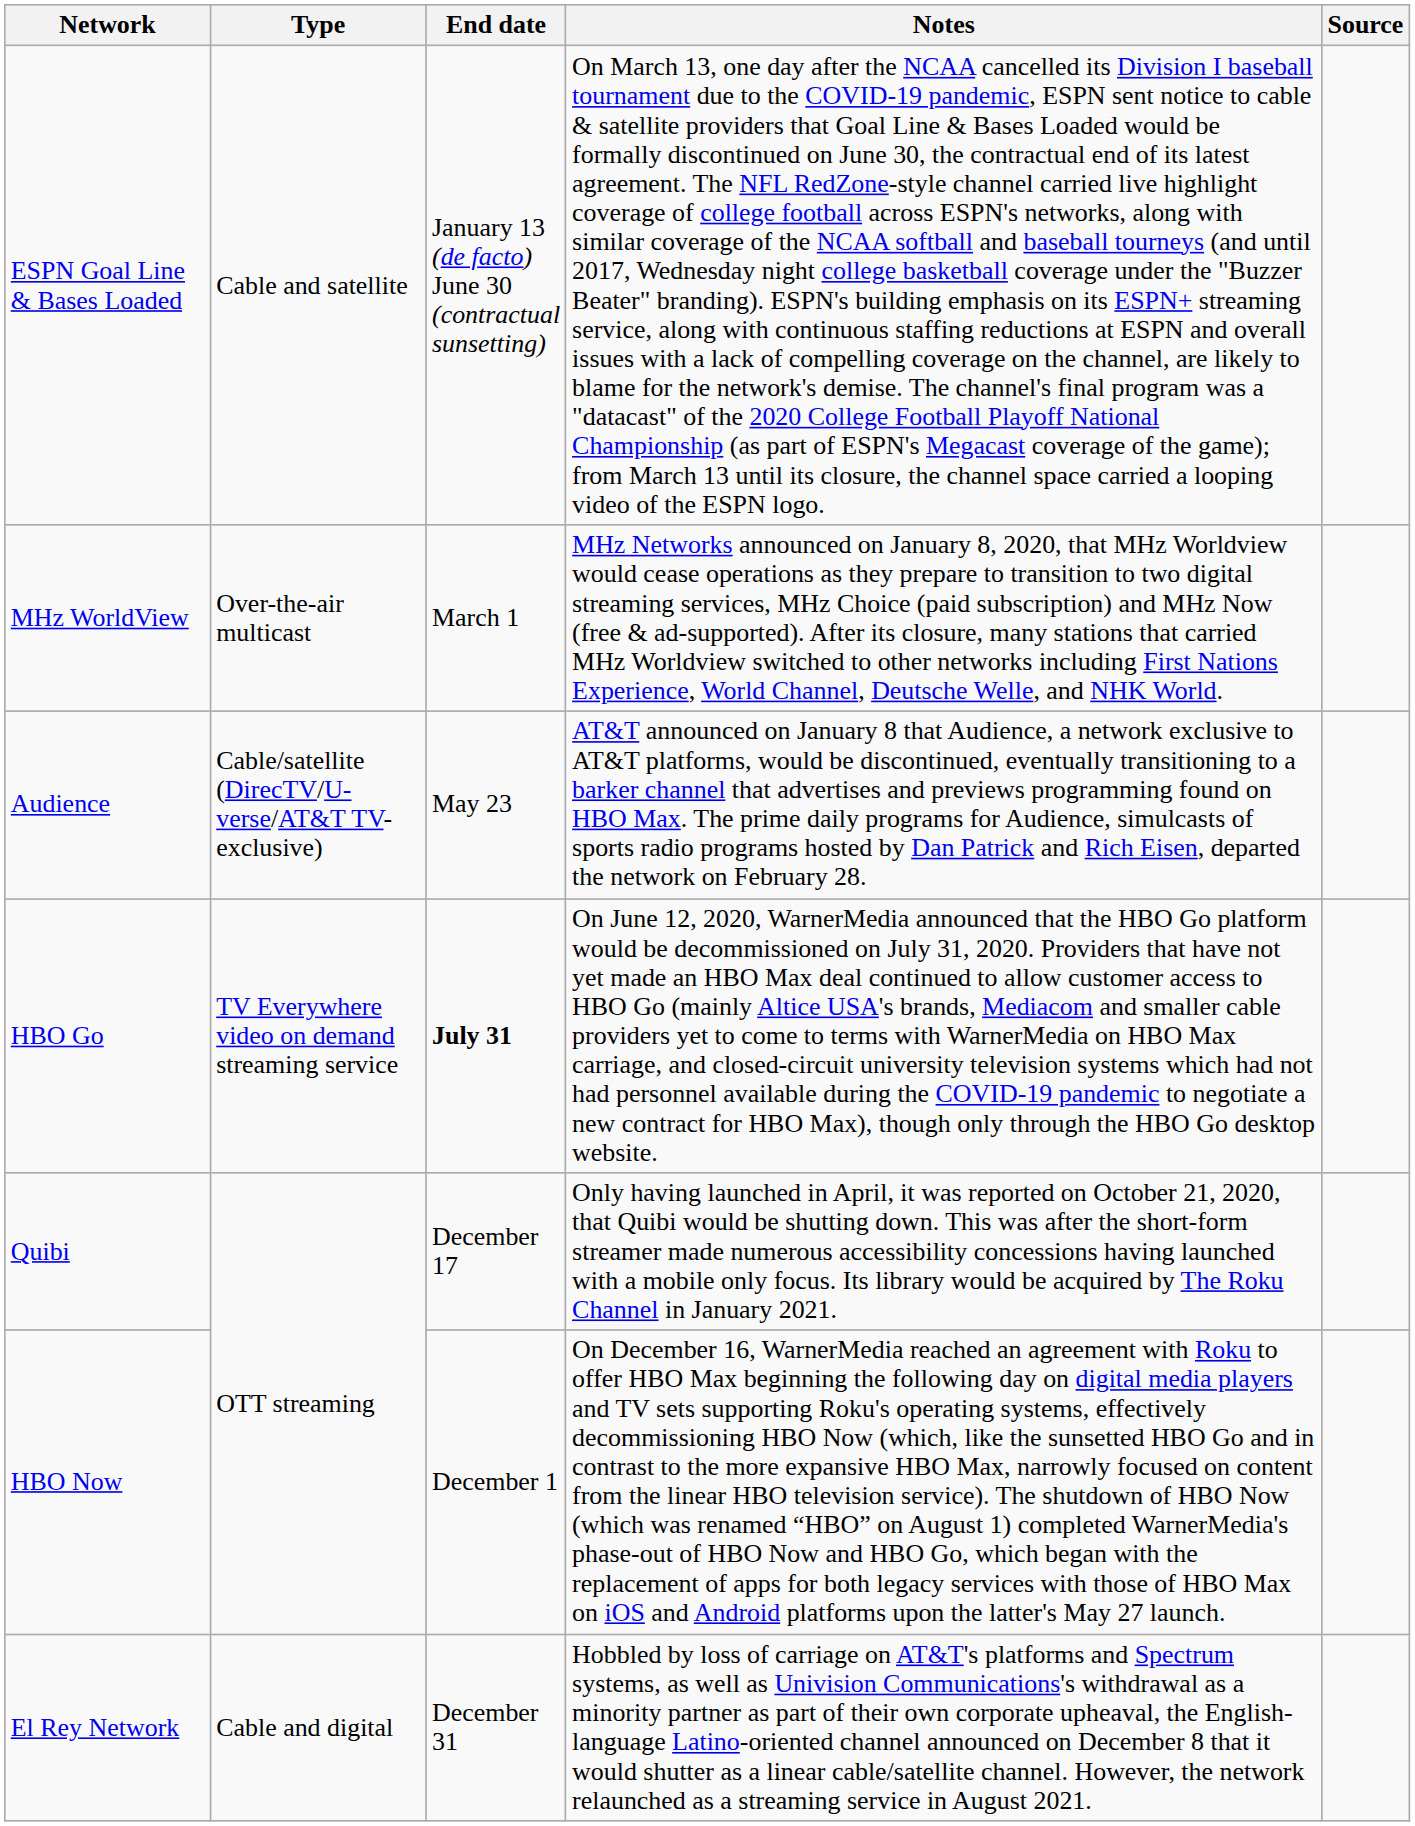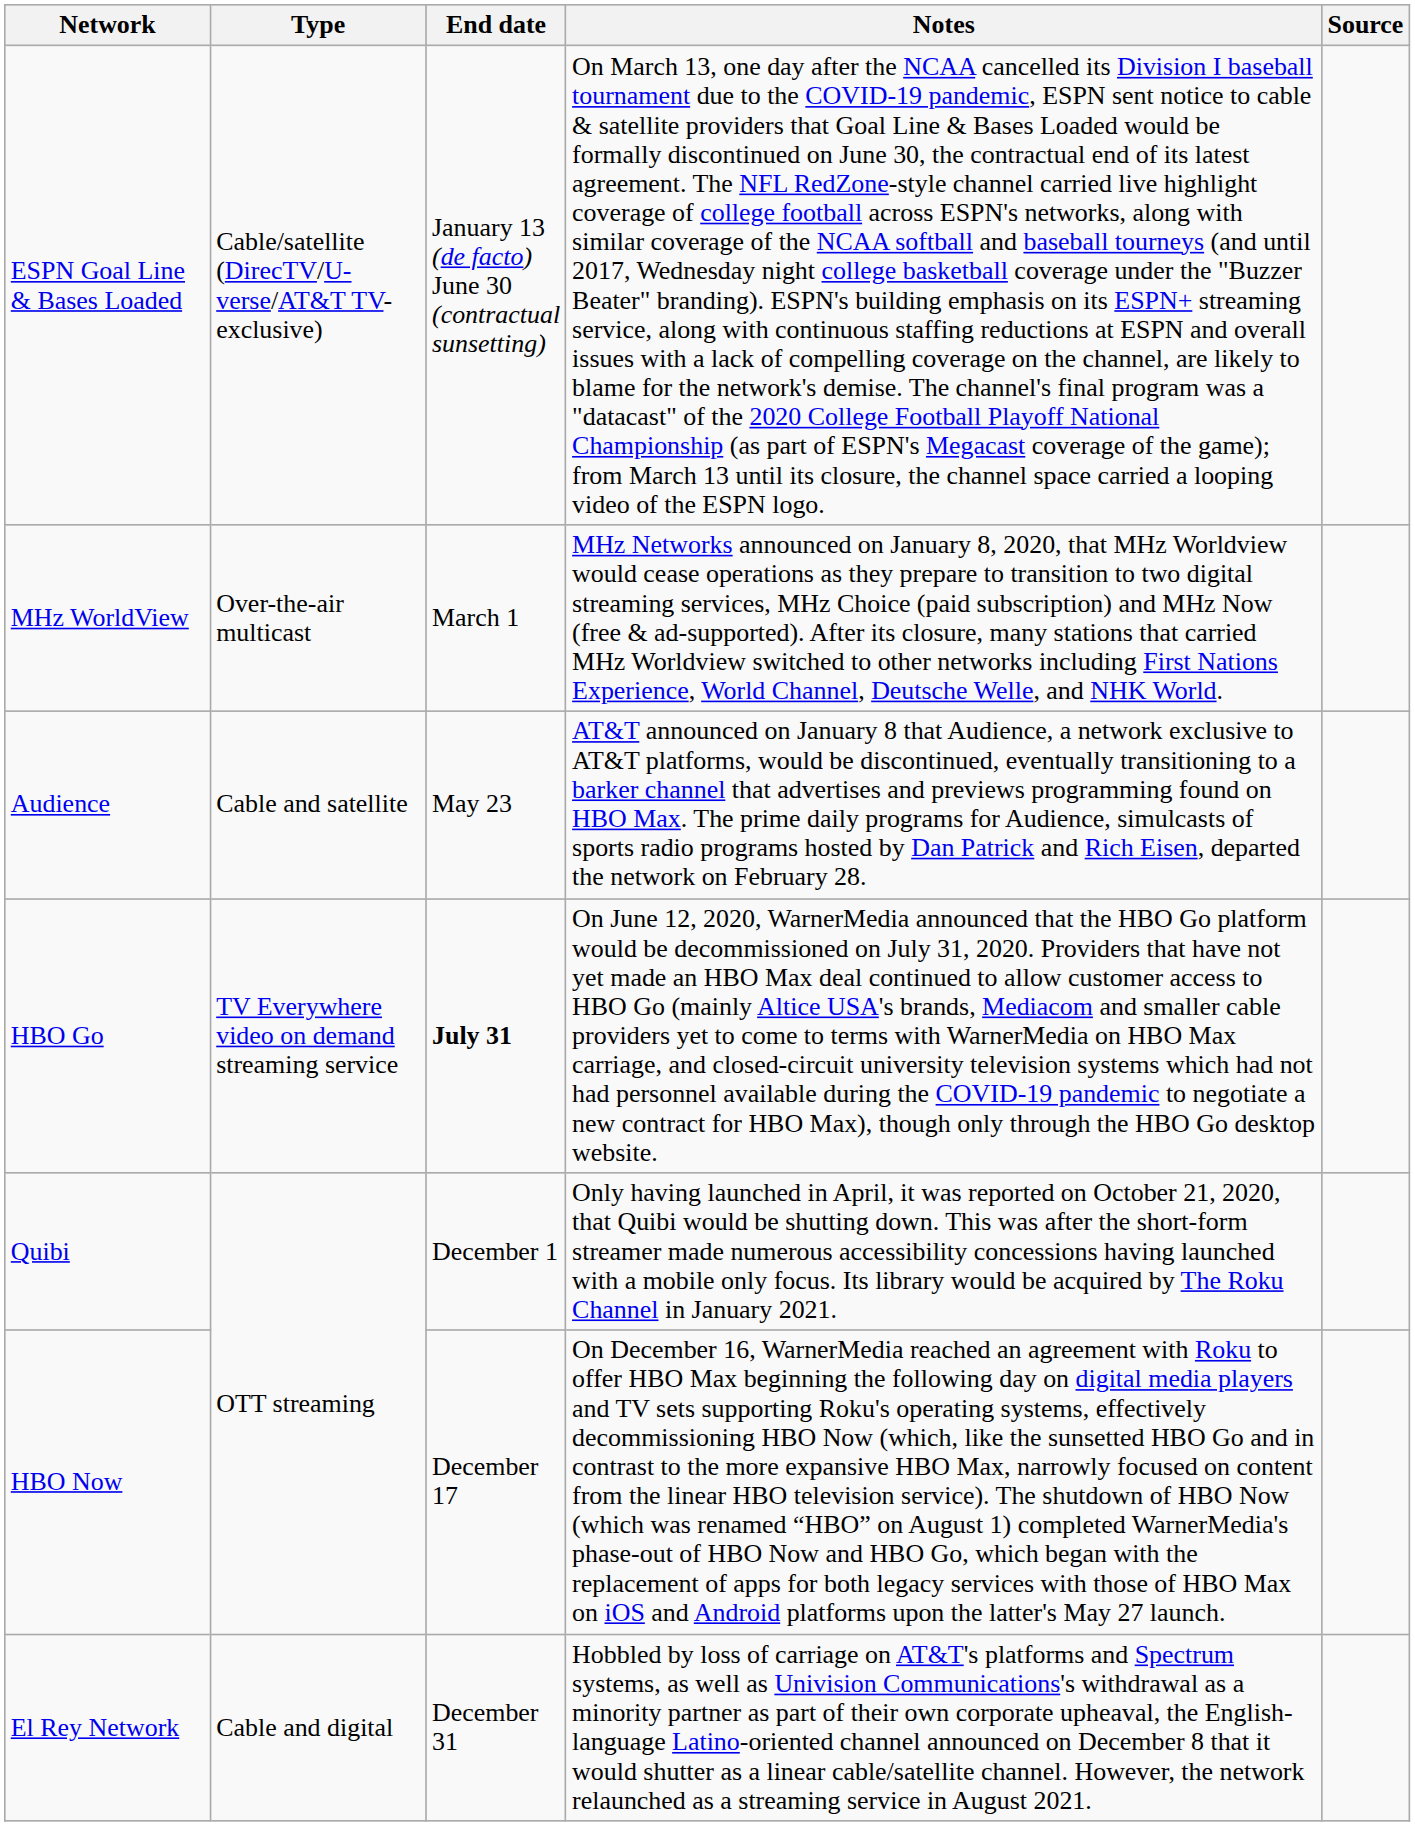 <table class="wikitable">
 <tr>
 <th style="text-align:center; width:125px;">Network</th>
 <th style="text-align:center; width:130px;">Type</th>
 <th style="text-align:center; width:60px;">End date</th>
 <th style="text-align:center; width:500px;">Notes</th>
 <th style="text-align:center; width:30px;">Source</th>
 </tr>
 <tr>
 <td><a href='#'>ESPN Goal Line & Bases Loaded</a></td>
-<td>Cable and satellite</td>
+<td>Cable/satellite (<a href='#'>DirecTV</a>/<a href='#'>U-verse</a>/<a href='#'>AT&T TV</a>-exclusive)</td>
 <td>January 13 <em>(<a href='#'>de facto</a>)</em><br>June 30 <em>(contractual sunsetting)</em></td>
 <td>On March 13, one day after the <a href='#'>NCAA</a> cancelled its <a href='#'>Division I baseball tournament</a> due to the <a href='#'>COVID-19 pandemic</a>, ESPN sent notice to cable & satellite providers that Goal Line & Bases Loaded would be formally discontinued on June 30, the contractual end of its latest agreement.  The <a href='#'>NFL RedZone</a>-style channel carried live highlight coverage of <a href='#'>college football</a> across ESPN's networks, along with similar coverage of the <a href='#'>NCAA softball</a> and <a href='#'>baseball tourneys</a> (and until 2017, Wednesday night <a href='#'>college basketball</a> coverage under the "Buzzer Beater" branding).  ESPN's building emphasis on its <a href='#'>ESPN+</a> streaming service, along with continuous staffing reductions at ESPN and overall issues with a lack of compelling coverage on the channel, are likely to blame for the network's demise.  The channel's final program was a "datacast" of the <a href='#'>2020 College Football Playoff National Championship</a> (as part of ESPN's <a href='#'>Megacast</a> coverage of the game); from March 13 until its closure, the channel space carried a looping video of the ESPN logo.</td>
 <td></td>
 </tr>
 <tr>
 <td><a href='#'>MHz WorldView</a></td>
 <td>Over-the-air multicast</td>
 <td>March 1</td>
 <td><a href='#'>MHz Networks</a> announced on January 8, 2020, that MHz Worldview would cease operations as they prepare to transition to two digital streaming services, MHz Choice (paid subscription) and MHz Now (free & ad-supported).  After its closure, many stations that carried MHz Worldview switched to other networks including <a href='#'>First Nations Experience</a>, <a href='#'>World Channel</a>, <a href='#'>Deutsche Welle</a>, and <a href='#'>NHK World</a>.</td>
 <td></td>
 </tr>
 <tr>
 <td><a href='#'>Audience</a></td>
-<td>Cable/satellite (<a href='#'>DirecTV</a>/<a href='#'>U-verse</a>/<a href='#'>AT&T TV</a>-exclusive)</td>
+<td>Cable and satellite</td>
 <td>May 23</td>
 <td><a href='#'>AT&T</a> announced on January 8 that Audience, a network exclusive to AT&T platforms, would be discontinued, eventually transitioning to a <a href='#'>barker channel</a> that advertises and previews programming found on <a href='#'>HBO Max</a>. The prime daily programs for Audience, simulcasts of sports radio programs hosted by <a href='#'>Dan Patrick</a> and <a href='#'>Rich Eisen</a>, departed the network on February 28.</td>
 <td><br></td>
 </tr>
 <tr>
 <td><a href='#'>HBO Go</a></td>
 <td><a href='#'>TV Everywhere</a> <a href='#'>video on demand</a> streaming service</td>
 <td><strong>July 31</strong></td>
 <td>On June 12, 2020, WarnerMedia announced that the HBO Go platform would be decommissioned on July 31, 2020. Providers that have not yet made an HBO Max deal continued to allow customer access to HBO Go (mainly <a href='#'>Altice USA</a>'s brands, <a href='#'>Mediacom</a> and smaller cable providers yet to come to terms with WarnerMedia on HBO Max carriage, and closed-circuit university television systems which had not had personnel available during the <a href='#'>COVID-19 pandemic</a> to negotiate a new contract for HBO Max), though only through the HBO Go desktop website.</td>
 <td></td>
 </tr>
 <tr>
 <td><a href='#'>Quibi</a></td>
 <td rowspan=2>OTT streaming</td>
-<td>December 17</td>
+<td>December 1</td>
 <td>Only having launched in April, it was reported on October 21, 2020, that Quibi would be shutting down. This was after the short-form streamer made numerous accessibility concessions having launched with a mobile only focus. Its library would be acquired by <a href='#'>The Roku Channel</a> in January 2021.</td>
 <td></td>
 </tr>
 <tr>
 <td><a href='#'>HBO Now</a></td>
-<td>December 1</td>
+<td>December 17</td>
 <td>On December 16, WarnerMedia reached an agreement with <a href='#'>Roku</a> to offer HBO Max beginning the following day on <a href='#'>digital media players</a> and TV sets supporting Roku's operating systems, effectively decommissioning HBO Now (which, like the sunsetted HBO Go and in contrast to the more expansive HBO Max, narrowly focused on content from the linear HBO television service). The shutdown of HBO Now (which was renamed “HBO” on August 1) completed WarnerMedia's phase-out of HBO Now and HBO Go, which began with the replacement of apps for both legacy services with those of HBO Max on <a href='#'>iOS</a> and <a href='#'>Android</a> platforms upon the latter's May 27 launch.</td>
 <td></td>
 </tr>
 <tr>
 <td><a href='#'>El Rey Network</a></td>
 <td>Cable and digital</td>
 <td>December 31</td>
 <td>Hobbled by loss of carriage on <a href='#'>AT&T</a>'s platforms and <a href='#'>Spectrum</a> systems, as well as <a href='#'>Univision Communications</a>'s withdrawal as a minority partner as part of their own corporate upheaval, the English-language <a href='#'>Latino</a>-oriented channel announced on December 8 that it would shutter as a linear cable/satellite channel. However, the network relaunched as a streaming service in August 2021.</td>
 <td></td>
 </tr>
 </table>
